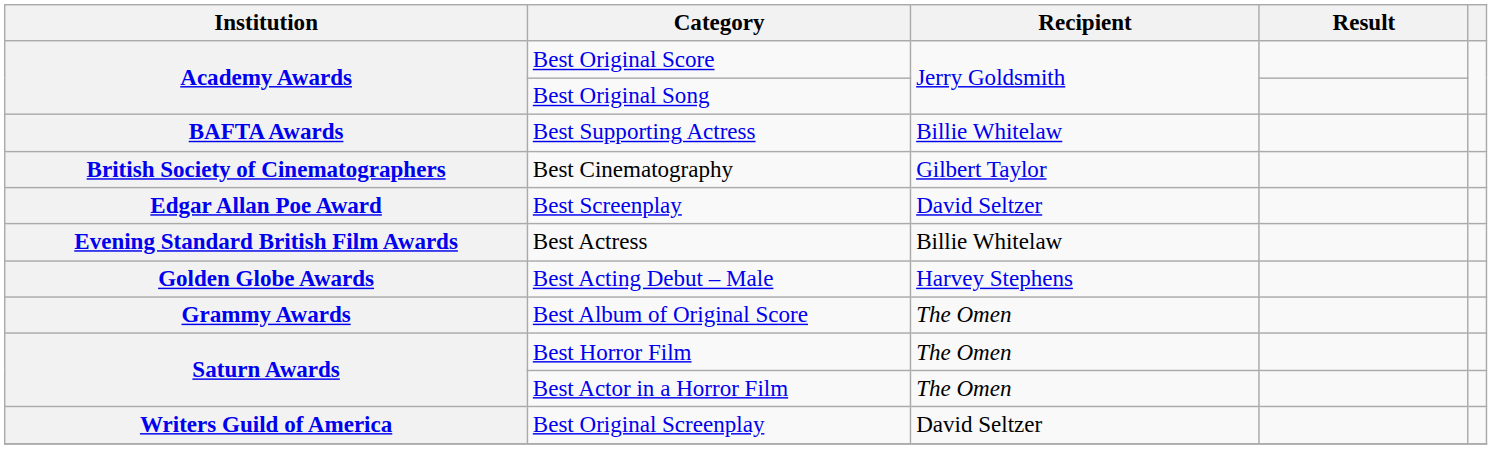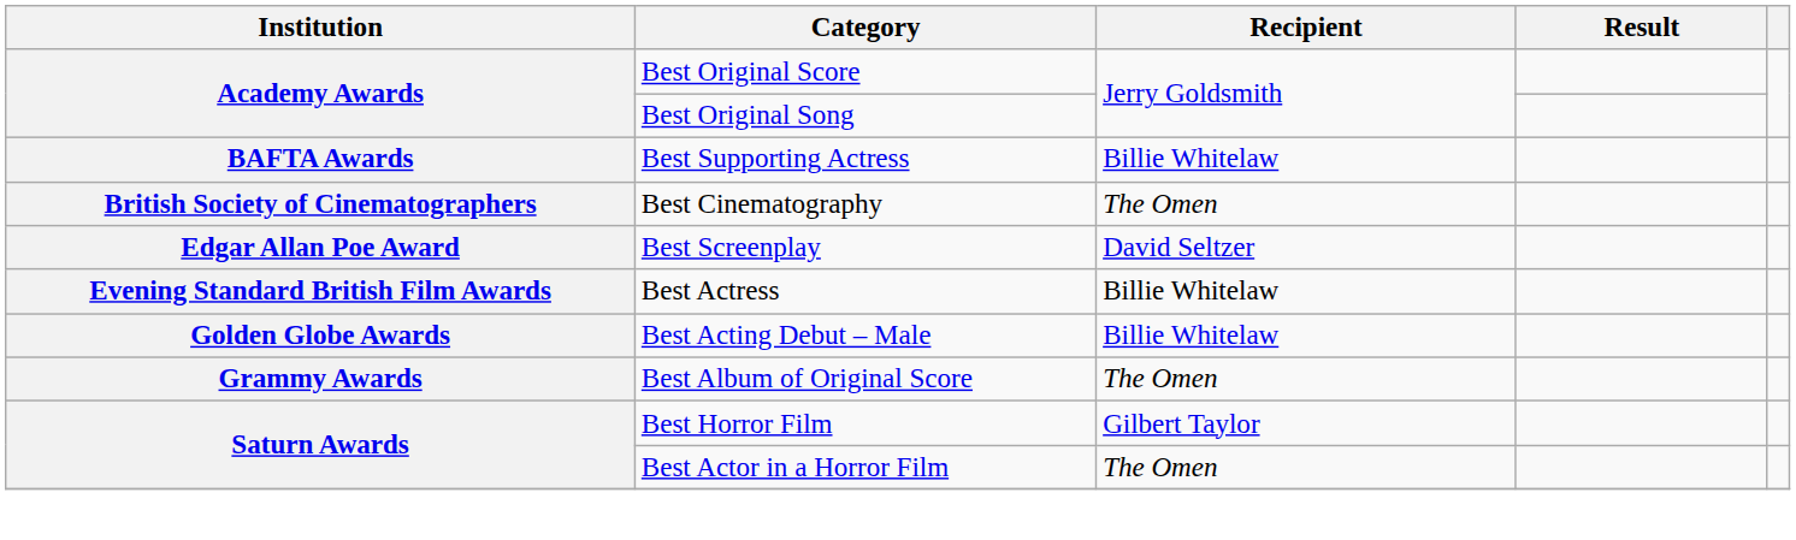 <table class="wikitable unsortable plainrowheaders" style="width:65%;">
 <tr>
 <th style="width:30%;">Institution</th>
 <th style="width:22%;">Category</th>
 <th style="width:20%;">Recipient</th>
 <th style="width:12%;">Result</th>
 <th style="width:1%;"></th>
 </tr>
 <tr>
 <th scope="row" rowspan="2" style="text-align:center;"><a href='#'>Academy Awards</a></th>
 <td><a href='#'>Best Original Score</a></td>
 <td rowspan="2"><a href='#'>Jerry Goldsmith</a></td>
 <td></td>
 <td rowspan="2" style="text-align:center;"></td>
 </tr>
 <tr>
 <td><a href='#'>Best Original Song</a></td>
 <td></td>
 </tr>
 <tr>
 <th scope="row" style="text-align:center;"><a href='#'>BAFTA Awards</a></th>
 <td><a href='#'>Best Supporting Actress</a></td>
 <td><a href='#'>Billie Whitelaw</a></td>
 <td></td>
 <td style="text-align:center;"></td>
 </tr>
 <tr>
 <th scope="row" style="text-align:center;"><a href='#'>British Society of Cinematographers</a></th>
 <td>Best Cinematography</td>
-<td><a href='#'>Gilbert Taylor</a></td>
+<td><em>The Omen</em></td>
 <td></td>
 <td style="text-align:center;"></td>
 </tr>
 <tr>
 <th scope="row" style="text-align:center;"><a href='#'>Edgar Allan Poe Award</a></th>
 <td><a href='#'>Best Screenplay</a></td>
 <td><a href='#'>David Seltzer</a></td>
 <td></td>
 <td style="text-align:center;"></td>
 </tr>
 <tr>
 <th scope="row" style="text-align:center;"><a href='#'>Evening Standard British Film Awards</a></th>
 <td>Best Actress</td>
 <td>Billie Whitelaw</td>
 <td></td>
 <td style="text-align:center;"></td>
 </tr>
 <tr>
 <th scope="row" style="text-align:center;"><a href='#'>Golden Globe Awards</a></th>
 <td><a href='#'>Best Acting Debut – Male</a></td>
-<td><a href='#'>Harvey Stephens</a></td>
+<td><a href='#'>Billie Whitelaw</a></td>
 <td></td>
 <td style="text-align:center;"></td>
 </tr>
 <tr>
 <th scope="row" style="text-align:center;"><a href='#'>Grammy Awards</a></th>
 <td><a href='#'>Best Album of Original Score</a></td>
 <td><em>The Omen</em></td>
 <td></td>
 <td style="text-align:center;"></td>
 </tr>
 <tr>
 <th scope="row" rowspan="2" style="text-align:center;"><a href='#'>Saturn Awards</a></th>
 <td><a href='#'>Best Horror Film</a></td>
-<td><em>The Omen</em></td>
+<td><a href='#'>Gilbert Taylor</a></td>
 <td></td>
 <td style="text-align:center;"></td>
 </tr>
 <tr>
 <td><a href='#'>Best Actor in a Horror Film</a></td>
 <td><em>The Omen</em></td>
 <td></td>
 <td style="text-align:center;"></td>
 </tr>
 <tr>
-<th scope="row" style="text-align:center;"><a href='#'>Writers Guild of America</a></th>
-<td><a href='#'>Best Original Screenplay</a></td>
-<td>David Seltzer</td>
-<td></td>
-<td style="text-align:center;"></td>
-</tr>
-<tr>
 </tr>
 </table>
